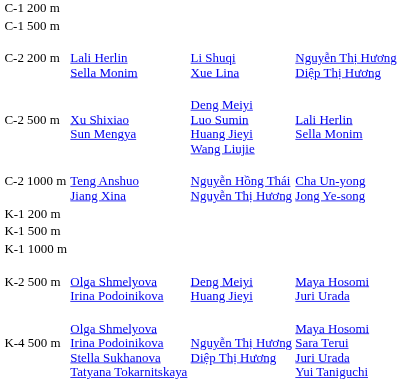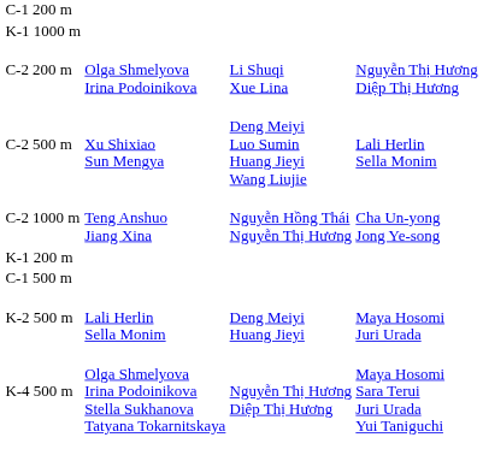 <table>
 <tr>
 <td>C-1 200 m</td>
 <td></td>
 <td></td>
 <td></td>
 </tr>
 <tr>
-<td>C-1 500 m</td>
+<td>K-1 1000 m</td>
 <td></td>
 <td></td>
 <td></td>
 </tr>
 <tr>
 <td>C-2 200 m</td>
-<td><br><a href='#'>Lali Herlin</a><br><a href='#'>Sella Monim</a></td>
+<td><br><a href='#'>Olga Shmelyova</a><br><a href='#'>Irina Podoinikova</a></td>
 <td><br><a href='#'>Li Shuqi</a><br><a href='#'>Xue Lina</a></td>
 <td><br><a href='#'>Nguyễn Thị Hương</a><br><a href='#'>Diệp Thị Hương</a></td>
 </tr>
 <tr>
 <td>C-2 500 m</td>
 <td><br><a href='#'>Xu Shixiao</a><br><a href='#'>Sun Mengya</a></td>
 <td><br><a href='#'>Deng Meiyi</a><br><a href='#'>Luo Sumin</a><br><a href='#'>Huang Jieyi</a><br><a href='#'>Wang Liujie</a></td>
 <td><br><a href='#'>Lali Herlin</a><br><a href='#'>Sella Monim</a></td>
 </tr>
 <tr>
 <td>C-2 1000 m</td>
 <td><br><a href='#'>Teng Anshuo</a><br><a href='#'>Jiang Xina</a></td>
 <td><br><a href='#'>Nguyễn Hồng Thái</a><br><a href='#'>Nguyễn Thị Hương</a></td>
 <td><br><a href='#'>Cha Un-yong</a><br><a href='#'>Jong Ye-song</a></td>
 </tr>
 <tr>
 <td>K-1 200 m</td>
 <td></td>
 <td></td>
 <td></td>
 </tr>
 <tr>
-<td>K-1 500 m</td>
-<td></td>
-<td></td>
-<td></td>
-</tr>
-<tr>
-<td>K-1 1000 m</td>
+<td>C-1 500 m</td>
 <td></td>
 <td></td>
 <td></td>
 </tr>
 <tr>
 <td>K-2 500 m</td>
-<td><br><a href='#'>Olga Shmelyova</a><br><a href='#'>Irina Podoinikova</a></td>
+<td><br><a href='#'>Lali Herlin</a><br><a href='#'>Sella Monim</a></td>
 <td><br><a href='#'>Deng Meiyi</a><br><a href='#'>Huang Jieyi</a></td>
 <td><br><a href='#'>Maya Hosomi</a><br><a href='#'>Juri Urada</a></td>
 </tr>
 <tr>
 <td>K-4 500 m</td>
 <td><br><a href='#'>Olga Shmelyova</a><br><a href='#'>Irina Podoinikova</a><br><a href='#'>Stella Sukhanova</a><br><a href='#'>Tatyana Tokarnitskaya</a></td>
 <td><br><a href='#'>Nguyễn Thị Hương</a><br><a href='#'>Diệp Thị Hương</a></td>
 <td><br><a href='#'>Maya Hosomi</a><br><a href='#'>Sara Terui</a><br><a href='#'>Juri Urada</a><br><a href='#'>Yui Taniguchi</a></td>
 </tr>
 </table>
